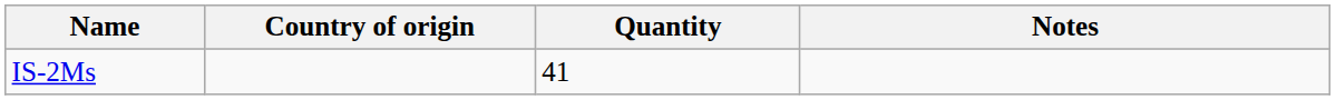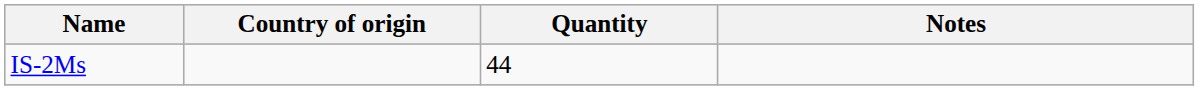 <table class=wikitable border="0" width="60%">
 <tr>
 <th width="15%">Name</th>
 <th width="25%">Country of origin</th>
 <th width="20%">Quantity</th>
 <th>Notes</th>
 </tr>
 <tr>
 <td><a href='#'>IS-2Ms</a></td>
 <td></td>
-<td>41</td>
+<td>44</td>
 <td></td>
 </tr>
 </table>
